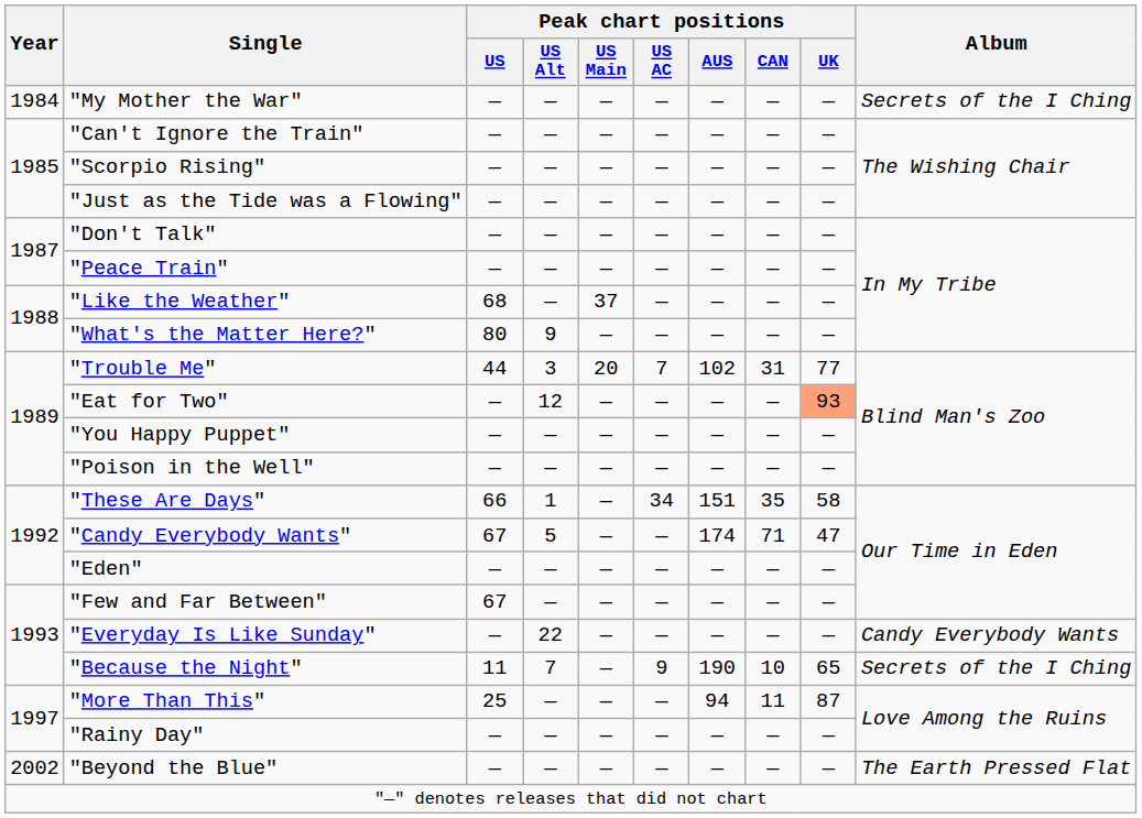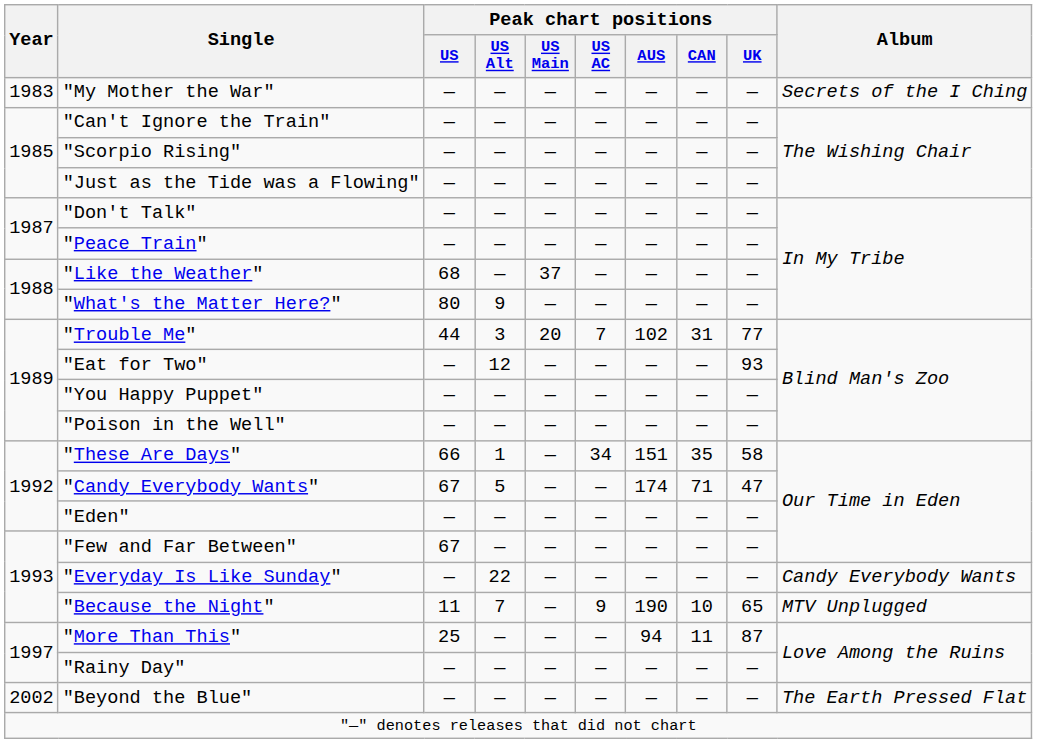 <table class="wikitable" style="text-align:center;">
 <tr>
 <th rowspan="2">Year</th>
 <th rowspan="2">Single</th>
 <th colspan="7">Peak chart positions</th>
 <th rowspan="2">Album</th>
 </tr>
 <tr style="font-size:smaller;">
 <th style="width:30px;"><a href='#'>US</a><br></th>
 <th style="width:30px;"><a href='#'>US Alt</a><br></th>
 <th style="width:30px;"><a href='#'>US Main</a><br></th>
 <th style="width:30px;"><a href='#'>US AC</a><br></th>
 <th style="width:30px;"><a href='#'>AUS</a><br></th>
 <th style="width:30px;"><a href='#'>CAN</a></th>
 <th style="width:30px;"><a href='#'>UK</a><br></th>
 </tr>
 <tr>
-<td>1984</td>
+<td>1983</td>
 <td style="text-align:left;">"My Mother the War"</td>
 <td>—</td>
 <td>—</td>
 <td>—</td>
 <td>—</td>
 <td>—</td>
 <td>—</td>
 <td>—</td>
 <td style="text-align:left;"><em>Secrets of the I Ching</em></td>
 </tr>
 <tr>
 <td rowspan="3">1985</td>
 <td style="text-align:left;">"Can't Ignore the Train"</td>
 <td>—</td>
 <td>—</td>
 <td>—</td>
 <td>—</td>
 <td>—</td>
 <td>—</td>
 <td>—</td>
 <td style="text-align:left;" rowspan="3"><em>The Wishing Chair</em></td>
 </tr>
 <tr>
 <td style="text-align:left;">"Scorpio Rising"</td>
 <td>—</td>
 <td>—</td>
 <td>—</td>
 <td>—</td>
 <td>—</td>
 <td>—</td>
 <td>—</td>
 </tr>
 <tr>
 <td style="text-align:left;">"Just as the Tide was a Flowing"</td>
 <td>—</td>
 <td>—</td>
 <td>—</td>
 <td>—</td>
 <td>—</td>
 <td>—</td>
 <td>—</td>
 </tr>
 <tr>
 <td rowspan="2">1987</td>
 <td style="text-align:left;">"Don't Talk"</td>
 <td>—</td>
 <td>—</td>
 <td>—</td>
 <td>—</td>
 <td>—</td>
 <td>—</td>
 <td>—</td>
 <td style="text-align:left;" rowspan="4"><em>In My Tribe</em></td>
 </tr>
 <tr>
 <td style="text-align:left;">"<a href='#'>Peace Train</a>"</td>
 <td>—</td>
 <td>—</td>
 <td>—</td>
 <td>—</td>
 <td>—</td>
 <td>—</td>
 <td>—</td>
 </tr>
 <tr>
 <td rowspan="2">1988</td>
 <td style="text-align:left;">"<a href='#'>Like the Weather</a>"</td>
 <td>68</td>
 <td>—</td>
 <td>37</td>
 <td>—</td>
 <td>—</td>
 <td>—</td>
 <td>—</td>
 </tr>
 <tr>
 <td style="text-align:left;">"<a href='#'>What's the Matter Here?</a>"</td>
 <td>80</td>
 <td>9</td>
 <td>—</td>
 <td>—</td>
 <td>—</td>
 <td>—</td>
 <td>—</td>
 </tr>
 <tr>
 <td rowspan="4">1989</td>
 <td style="text-align:left;">"<a href='#'>Trouble Me</a>"</td>
 <td>44</td>
 <td>3</td>
 <td>20</td>
 <td>7</td>
 <td>102</td>
 <td>31</td>
 <td>77</td>
 <td style="text-align:left;" rowspan="4"><em>Blind Man's Zoo</em></td>
 </tr>
 <tr>
 <td style="text-align:left;">"Eat for Two"</td>
 <td>—</td>
 <td>12</td>
 <td>—</td>
 <td>—</td>
 <td>—</td>
 <td>—</td>
-<td style="background: lightsalmon;">93</td>
+<td>93</td>
 </tr>
 <tr>
 <td style="text-align:left;">"You Happy Puppet"</td>
 <td>—</td>
 <td>—</td>
 <td>—</td>
 <td>—</td>
 <td>—</td>
 <td>—</td>
 <td>—</td>
 </tr>
 <tr>
 <td style="text-align:left;">"Poison in the Well"</td>
 <td>—</td>
 <td>—</td>
 <td>—</td>
 <td>—</td>
 <td>—</td>
 <td>—</td>
 <td>—</td>
 </tr>
 <tr>
 <td rowspan="3">1992</td>
 <td style="text-align:left;">"<a href='#'>These Are Days</a>"</td>
 <td>66</td>
 <td>1</td>
 <td>—</td>
 <td>34</td>
 <td>151</td>
 <td>35</td>
 <td>58</td>
 <td style="text-align:left;" rowspan="4"><em>Our Time in Eden</em></td>
 </tr>
 <tr>
 <td style="text-align:left;">"<a href='#'>Candy Everybody Wants</a>"</td>
 <td>67</td>
 <td>5</td>
 <td>—</td>
 <td>—</td>
 <td>174</td>
 <td>71</td>
 <td>47</td>
 </tr>
 <tr>
 <td style="text-align:left;">"Eden"</td>
 <td>—</td>
 <td>—</td>
 <td>—</td>
 <td>—</td>
 <td>—</td>
 <td>—</td>
 <td>—</td>
 </tr>
 <tr>
 <td rowspan="3">1993</td>
 <td style="text-align:left;">"Few and Far Between"</td>
 <td>67</td>
 <td>—</td>
 <td>—</td>
 <td>—</td>
 <td>—</td>
 <td>—</td>
 <td>—</td>
 </tr>
 <tr>
 <td style="text-align:left;">"<a href='#'>Everyday Is Like Sunday</a>"</td>
 <td>—</td>
 <td>22</td>
 <td>—</td>
 <td>—</td>
 <td>—</td>
 <td>—</td>
 <td>—</td>
 <td style="text-align:left;"><em>Candy Everybody Wants</em></td>
 </tr>
 <tr>
 <td style="text-align:left;">"<a href='#'>Because the Night</a>"</td>
 <td>11</td>
 <td>7</td>
 <td>—</td>
 <td>9</td>
 <td>190</td>
 <td>10</td>
 <td>65</td>
-<td style="text-align:left;"><em>Secrets of the I Ching</em></td>
+<td style="text-align:left;"><em>MTV Unplugged</em></td>
 </tr>
 <tr>
 <td rowspan="2">1997</td>
 <td style="text-align:left;">"<a href='#'>More Than This</a>"</td>
 <td>25</td>
 <td>—</td>
 <td>—</td>
 <td>—</td>
 <td>94</td>
 <td>11</td>
 <td>87</td>
 <td style="text-align:left;" rowspan="2"><em>Love Among the Ruins</em></td>
 </tr>
 <tr>
 <td style="text-align:left;">"Rainy Day"</td>
 <td>—</td>
 <td>—</td>
 <td>—</td>
 <td>—</td>
 <td>—</td>
 <td>—</td>
 <td>—</td>
 </tr>
 <tr>
 <td>2002</td>
 <td style="text-align:left;">"Beyond the Blue"</td>
 <td>—</td>
 <td>—</td>
 <td>—</td>
 <td>—</td>
 <td>—</td>
 <td>—</td>
 <td>—</td>
 <td style="text-align:left;"><em>The Earth Pressed Flat</em></td>
 </tr>
 <tr>
 <td colspan="11" style="font-size:8pt">"—" denotes releases that did not chart</td>
 </tr>
 </table>
